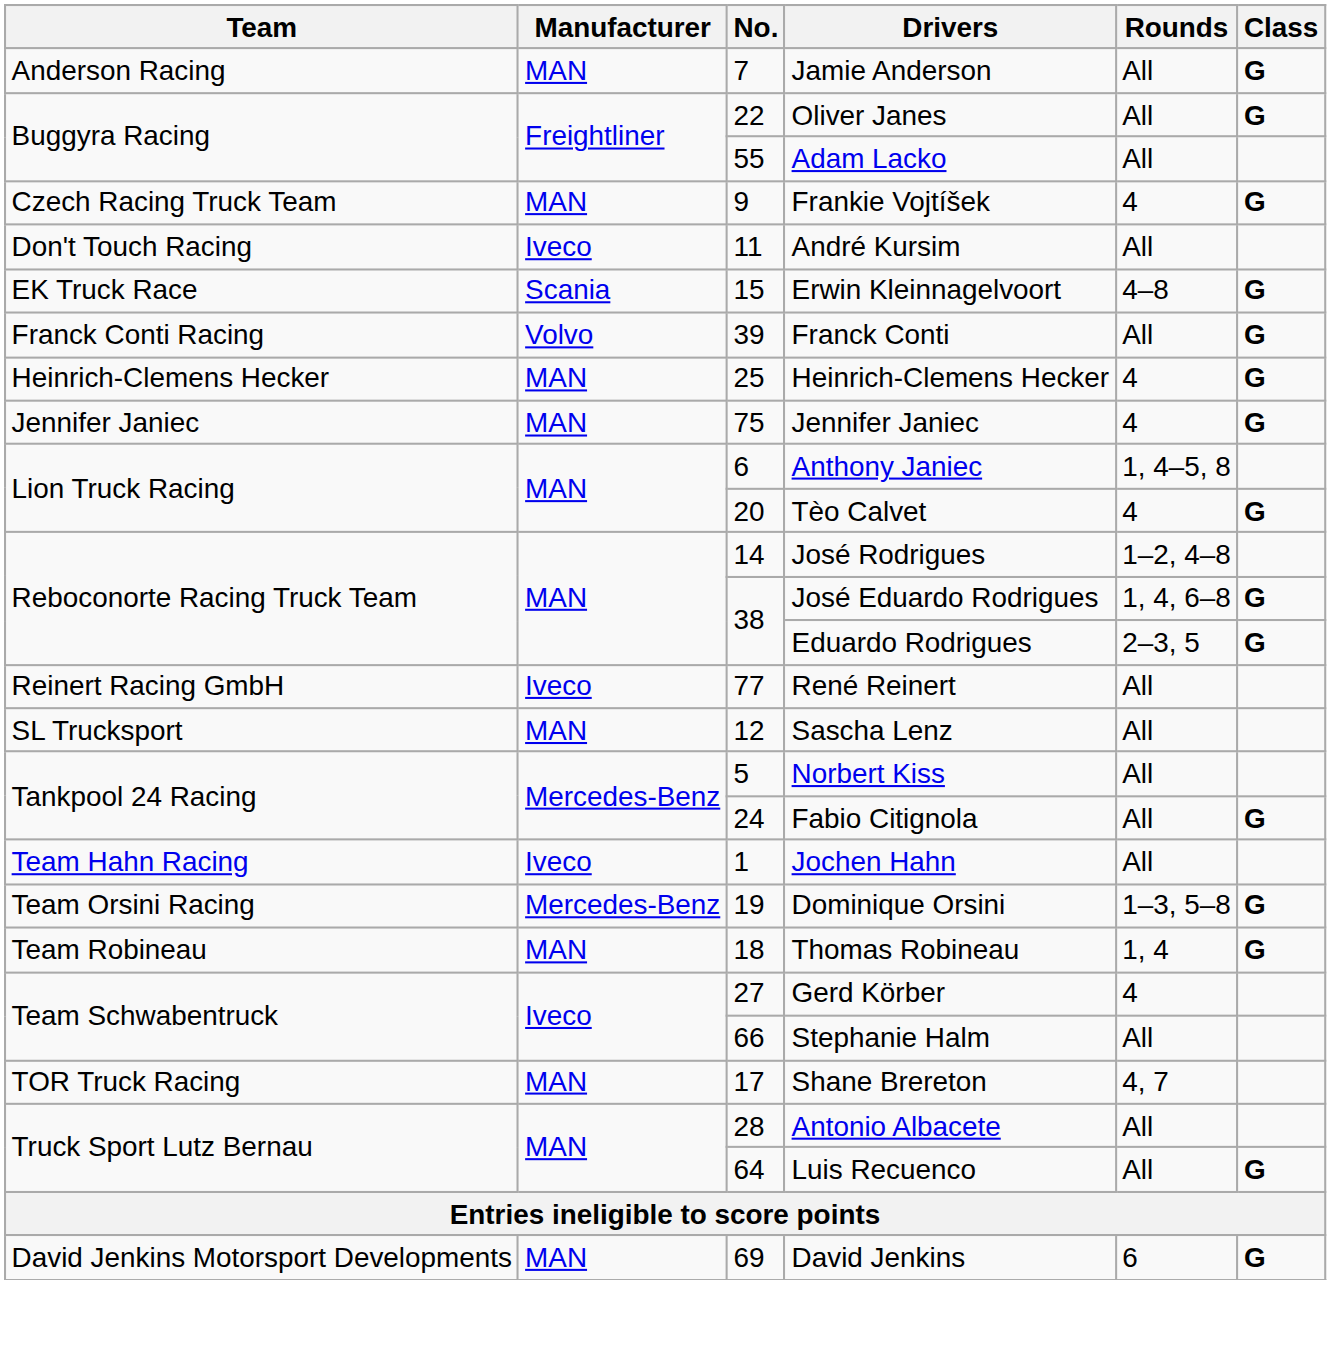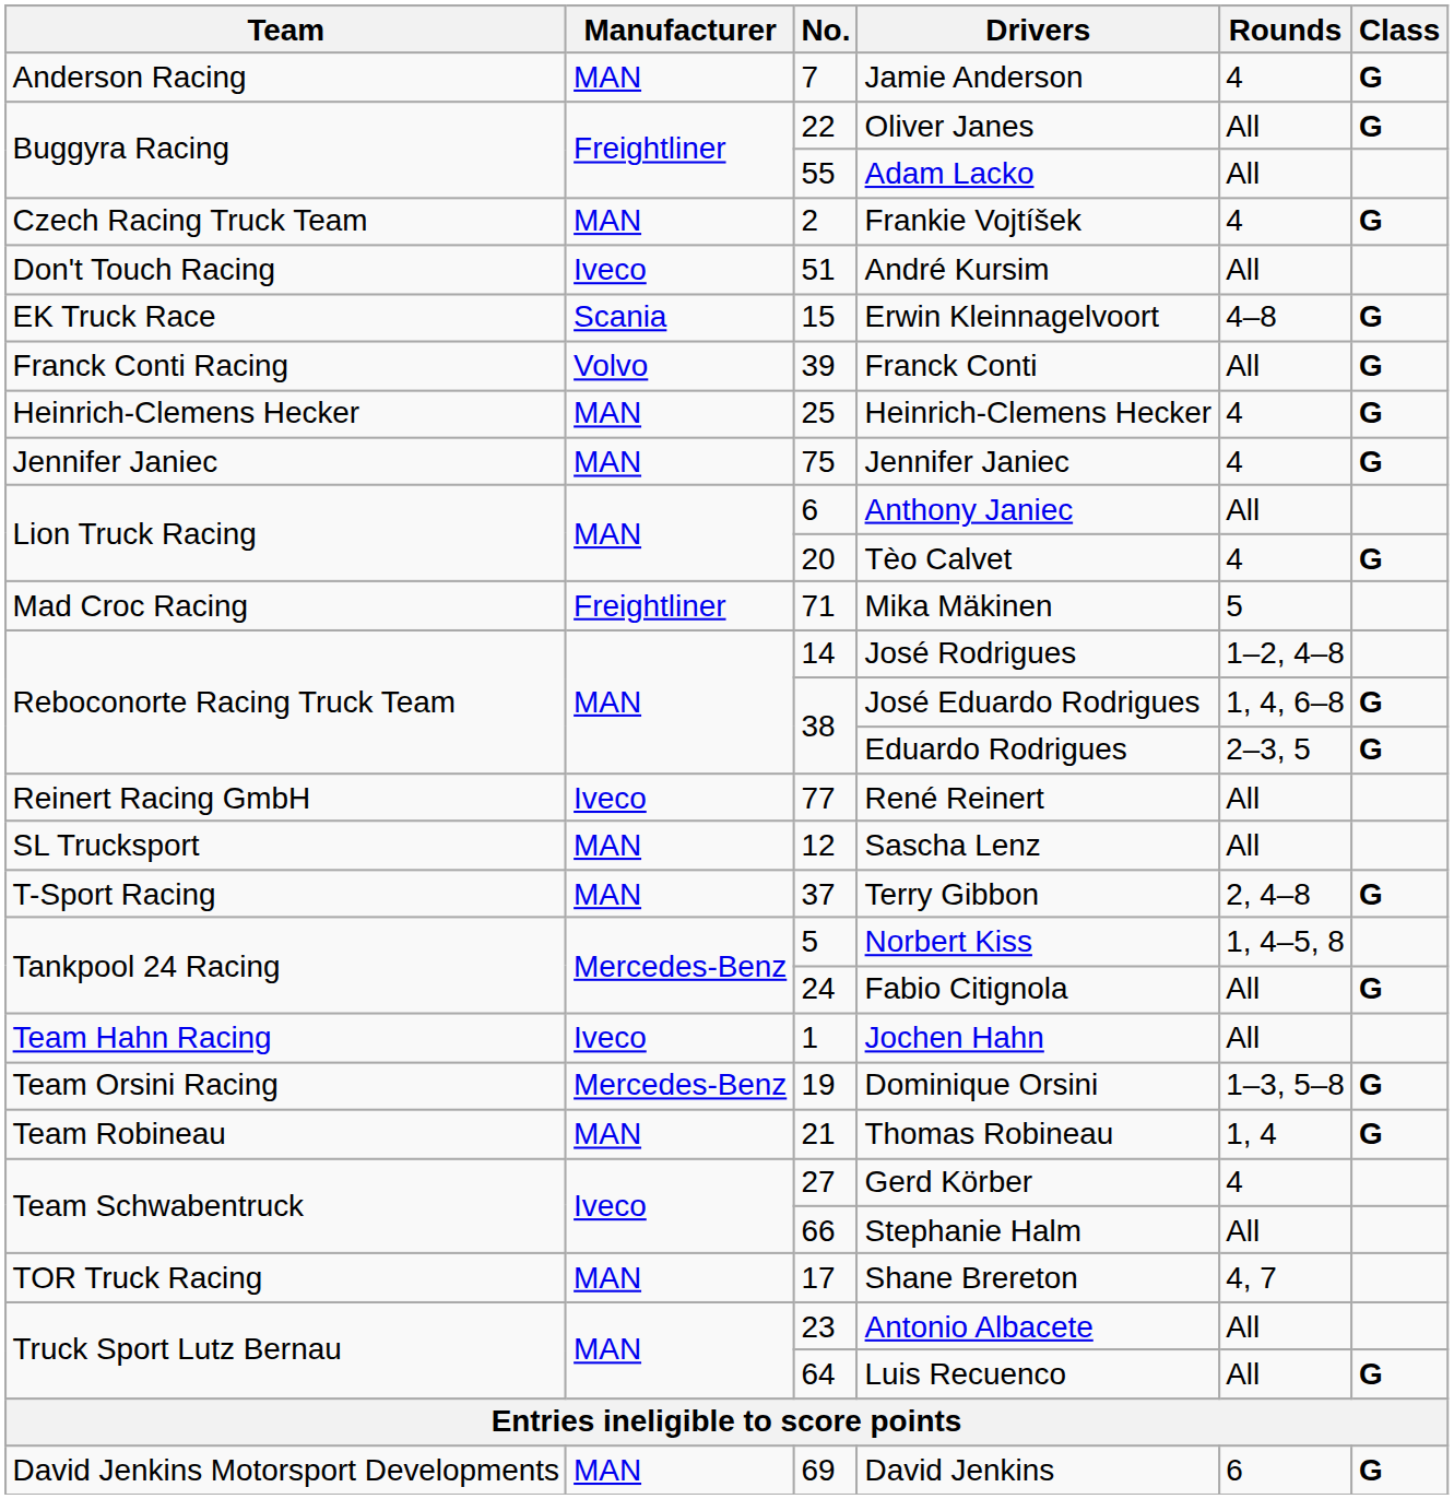 <table class="wikitable" style="font-size: 85%">
 <tr>
 <th>Team</th>
 <th>Manufacturer</th>
 <th>No.</th>
 <th>Drivers</th>
 <th>Rounds</th>
 <th>Class</th>
 </tr>
 <tr>
 <td> Anderson Racing</td>
 <td><a href='#'>MAN</a></td>
 <td>7</td>
 <td> Jamie Anderson</td>
-<td>All</td>
+<td>4</td>
 <td><strong><span>G</span></strong></td>
 </tr>
 <tr>
 <td rowspan=2> Buggyra Racing</td>
 <td rowspan=2><a href='#'>Freightliner</a></td>
 <td>22</td>
 <td> Oliver Janes</td>
 <td>All</td>
 <td><strong><span>G</span></strong></td>
 </tr>
 <tr>
 <td>55</td>
 <td> <a href='#'>Adam Lacko</a></td>
 <td>All</td>
 <td></td>
 </tr>
 <tr>
 <td> Czech Racing Truck Team</td>
 <td><a href='#'>MAN</a></td>
-<td>9</td>
+<td>2</td>
 <td> Frankie Vojtíšek</td>
 <td>4</td>
 <td><strong><span>G</span></strong></td>
 </tr>
 <tr>
 <td> Don't Touch Racing</td>
 <td><a href='#'>Iveco</a></td>
-<td>11</td>
+<td>51</td>
 <td> André Kursim</td>
 <td>All</td>
 <td></td>
 </tr>
 <tr>
 <td> EK Truck Race</td>
 <td><a href='#'>Scania</a></td>
 <td>15</td>
 <td> Erwin Kleinnagelvoort</td>
 <td>4–8</td>
 <td><strong><span>G</span></strong></td>
 </tr>
 <tr>
 <td> Franck Conti Racing</td>
 <td><a href='#'>Volvo</a></td>
 <td>39</td>
 <td> Franck Conti</td>
 <td>All</td>
 <td><strong><span>G</span></strong></td>
 </tr>
 <tr>
 <td> Heinrich-Clemens Hecker</td>
 <td><a href='#'>MAN</a></td>
 <td>25</td>
 <td> Heinrich-Clemens Hecker</td>
 <td>4</td>
 <td><strong><span>G</span></strong></td>
 </tr>
 <tr>
 <td> Jennifer Janiec</td>
 <td><a href='#'>MAN</a></td>
 <td>75</td>
 <td> Jennifer Janiec</td>
 <td>4</td>
 <td><strong><span>G</span></strong></td>
 </tr>
 <tr>
 <td rowspan=2> Lion Truck Racing</td>
 <td rowspan=2><a href='#'>MAN</a></td>
 <td>6</td>
 <td> <a href='#'>Anthony Janiec</a></td>
-<td>1, 4–5, 8</td>
+<td>All</td>
 <td></td>
 </tr>
 <tr>
 <td>20</td>
 <td> Tèo Calvet</td>
 <td>4</td>
 <td><strong><span>G</span></strong></td>
+</tr>
+<tr>
+<td> Mad Croc Racing</td>
+<td><a href='#'>Freightliner</a></td>
+<td>71</td>
+<td> Mika Mäkinen</td>
+<td>5</td>
+<td></td>
 </tr>
 <tr>
 <td rowspan=3> Reboconorte Racing Truck Team</td>
 <td rowspan=3><a href='#'>MAN</a></td>
 <td>14</td>
 <td> José Rodrigues</td>
 <td>1–2, 4–8</td>
 <td></td>
 </tr>
 <tr>
 <td rowspan=2>38</td>
 <td> José Eduardo Rodrigues</td>
 <td>1, 4, 6–8</td>
 <td><strong><span>G</span></strong></td>
 </tr>
 <tr>
 <td> Eduardo Rodrigues</td>
 <td>2–3, 5</td>
 <td><strong><span>G</span></strong></td>
 </tr>
 <tr>
 <td> Reinert Racing GmbH</td>
 <td><a href='#'>Iveco</a></td>
 <td>77</td>
 <td> René Reinert</td>
 <td>All</td>
 <td></td>
 </tr>
 <tr>
 <td> SL Trucksport</td>
 <td><a href='#'>MAN</a></td>
 <td>12</td>
 <td> Sascha Lenz</td>
 <td>All</td>
 <td></td>
 </tr>
 <tr>
+<td> T-Sport Racing</td>
+<td><a href='#'>MAN</a></td>
+<td>37</td>
+<td> Terry Gibbon</td>
+<td>2, 4–8</td>
+<td><strong><span>G</span></strong></td>
+</tr>
+<tr>
 <td rowspan=2> Tankpool 24 Racing</td>
 <td rowspan=2><a href='#'>Mercedes-Benz</a></td>
 <td>5</td>
 <td> <a href='#'>Norbert Kiss</a></td>
-<td>All</td>
+<td>1, 4–5, 8</td>
 <td></td>
 </tr>
 <tr>
 <td>24</td>
 <td> Fabio Citignola</td>
 <td>All</td>
 <td><strong><span>G</span></strong></td>
 </tr>
 <tr>
 <td> <a href='#'>Team Hahn Racing</a></td>
 <td><a href='#'>Iveco</a></td>
 <td>1</td>
 <td> <a href='#'>Jochen Hahn</a></td>
 <td>All</td>
 <td></td>
 </tr>
 <tr>
 <td> Team Orsini Racing</td>
 <td><a href='#'>Mercedes-Benz</a></td>
 <td>19</td>
 <td> Dominique Orsini</td>
 <td>1–3, 5–8</td>
 <td><strong><span>G</span></strong></td>
 </tr>
 <tr>
 <td> Team Robineau</td>
 <td><a href='#'>MAN</a></td>
-<td>18</td>
+<td>21</td>
 <td> Thomas Robineau</td>
 <td>1, 4</td>
 <td><strong><span>G</span></strong></td>
 </tr>
 <tr>
 <td rowspan=2> Team Schwabentruck</td>
 <td rowspan=2><a href='#'>Iveco</a></td>
 <td>27</td>
 <td> Gerd Körber</td>
 <td>4</td>
 <td></td>
 </tr>
 <tr>
 <td>66</td>
 <td> Stephanie Halm</td>
 <td>All</td>
 <td></td>
 </tr>
 <tr>
 <td> TOR Truck Racing</td>
 <td><a href='#'>MAN</a></td>
 <td>17</td>
 <td>  Shane Brereton</td>
 <td>4, 7</td>
 <td></td>
 </tr>
 <tr>
 <td rowspan=2> Truck Sport Lutz Bernau</td>
 <td rowspan=2><a href='#'>MAN</a></td>
-<td>28</td>
+<td>23</td>
 <td> <a href='#'>Antonio Albacete</a></td>
 <td>All</td>
 <td></td>
 </tr>
 <tr>
 <td>64</td>
 <td> Luis Recuenco</td>
 <td>All</td>
 <td><strong><span>G</span></strong></td>
 </tr>
 <tr>
 <th colspan=6>Entries ineligible to score points</th>
 </tr>
 <tr>
 <td> David Jenkins Motorsport Developments</td>
 <td><a href='#'>MAN</a></td>
 <td>69</td>
 <td> David Jenkins</td>
 <td>6</td>
 <td><strong><span>G</span></strong></td>
 </tr>
 <tr>
 </tr>
 </table>
